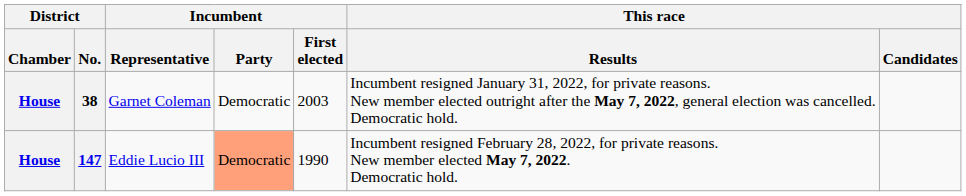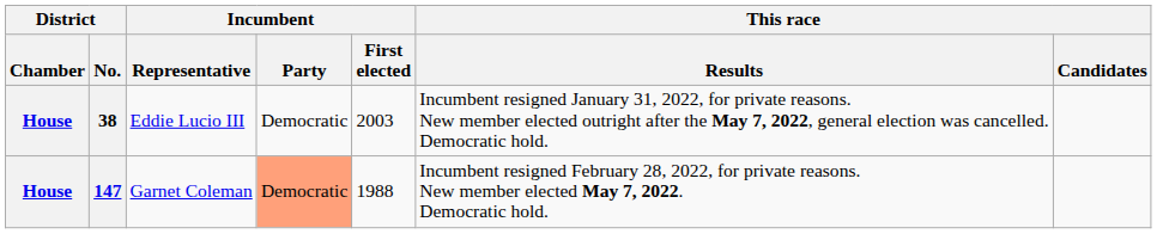 <table class="wikitable sortable">
 <tr valign=bottom>
 <th colspan="2">District</th>
 <th colspan="3">Incumbent</th>
 <th colspan="2">This race</th>
 </tr>
 <tr valign=bottom>
 <th>Chamber</th>
 <th>No.</th>
 <th>Representative</th>
 <th>Party</th>
 <th>First<br>elected</th>
 <th>Results</th>
 <th>Candidates</th>
 </tr>
 <tr>
 <th><a href='#'>House</a></th>
 <th>38</th>
-<td><a href='#'>Garnet Coleman</a></td>
+<td><a href='#'>Eddie Lucio III</a></td>
 <td>Democratic</td>
 <td>2003</td>
 <td>Incumbent resigned January 31, 2022, for private reasons.<br>New member elected outright after the <strong>May 7, 2022</strong>, general election was cancelled.<br>Democratic hold.</td>
 <td nowrap></td>
 </tr>
 <tr>
 <th><a href='#'>House</a></th>
 <th><a href='#'>147</a></th>
-<td><a href='#'>Eddie Lucio III</a></td>
+<td><a href='#'>Garnet Coleman</a></td>
 <td style="background: lightsalmon;">Democratic</td>
-<td>1990</td>
+<td>1988</td>
 <td>Incumbent resigned February 28, 2022, for private reasons.<br>New member elected <strong>May 7, 2022</strong>.<br>Democratic hold.</td>
 <td nowrap></td>
 </tr>
 </table>
